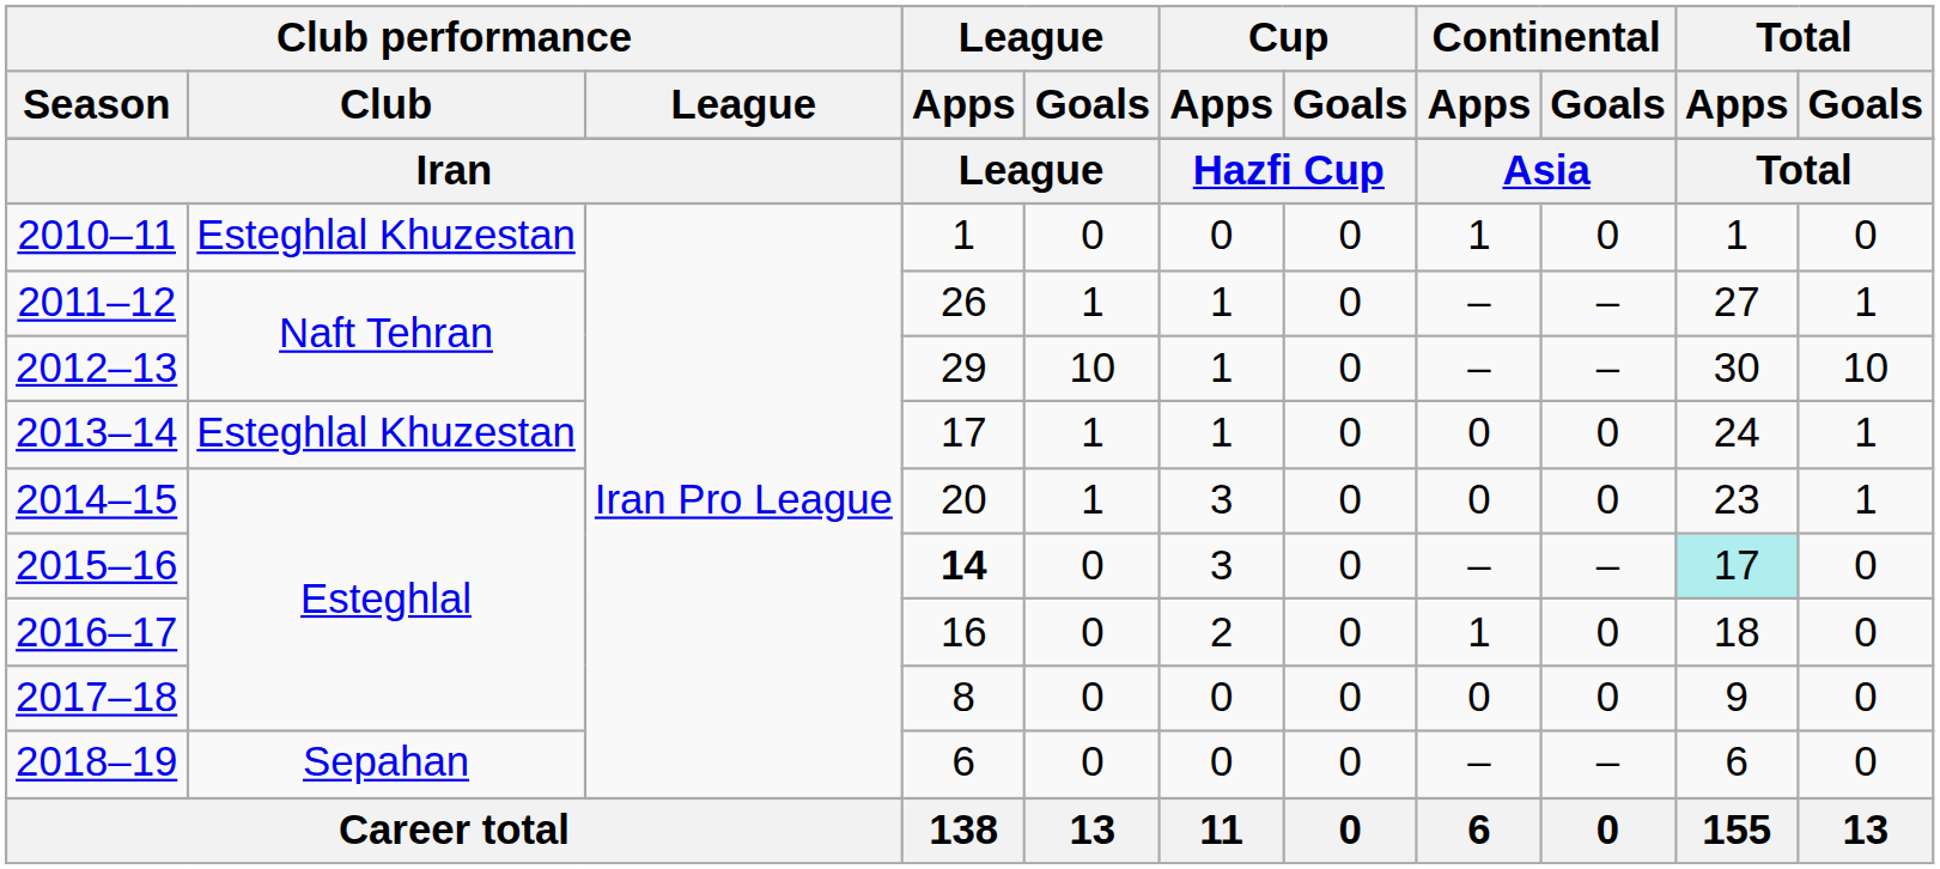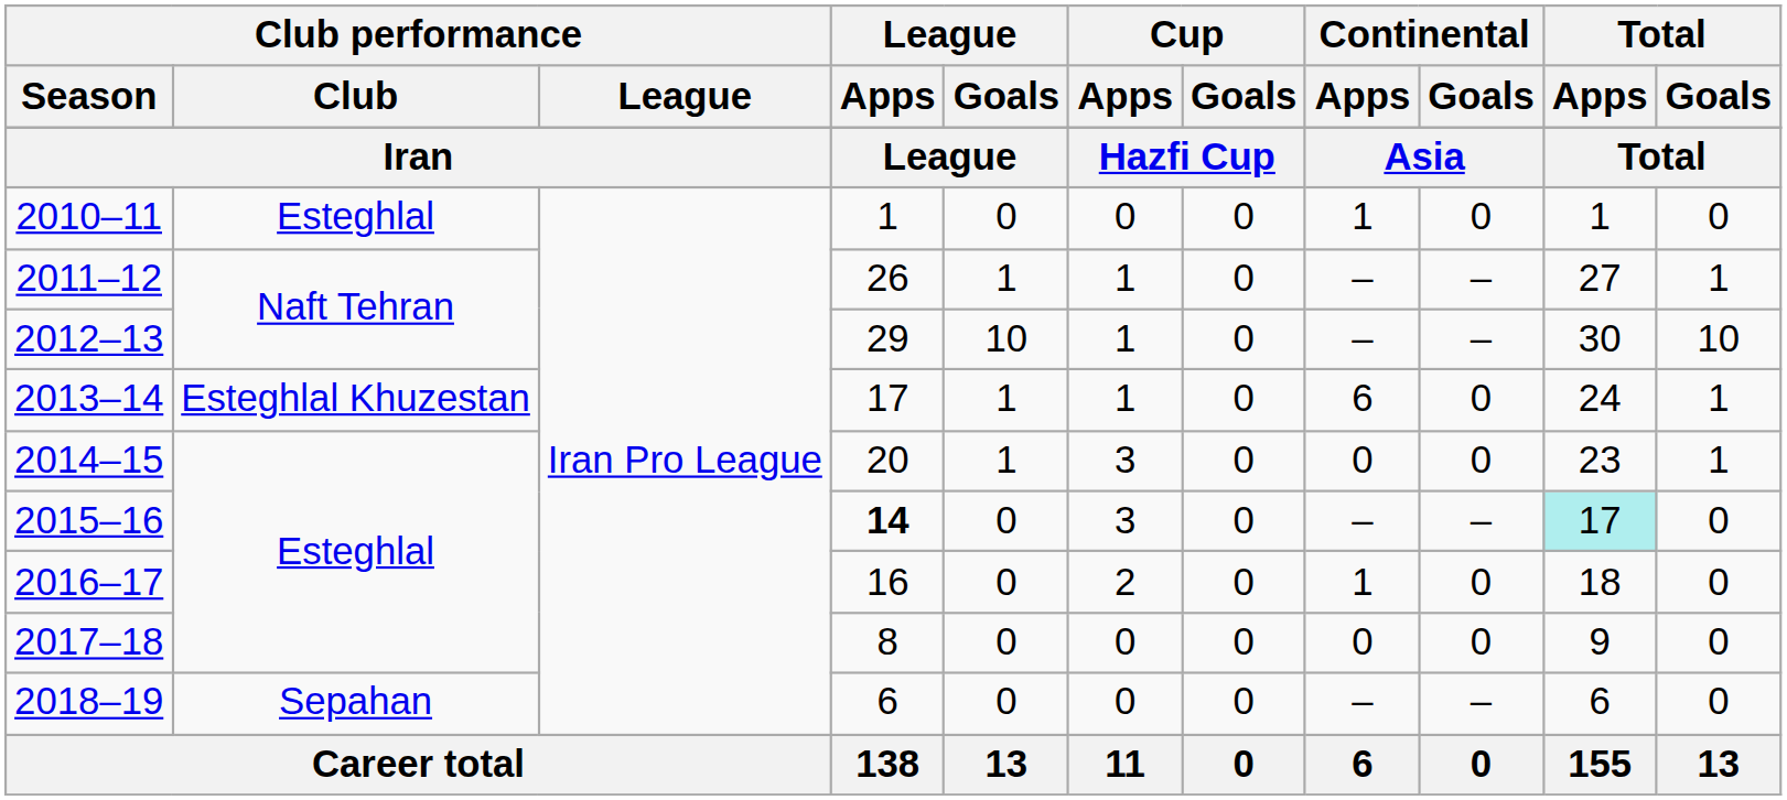 <table class="wikitable" style="text-align:center">
 <tr>
 <th colspan=3>Club performance</th>
 <th colspan=2>League</th>
 <th colspan=2>Cup</th>
 <th colspan=2>Continental</th>
 <th colspan=2>Total</th>
 </tr>
 <tr>
 <th>Season</th>
 <th>Club</th>
 <th>League</th>
 <th>Apps</th>
 <th>Goals</th>
 <th>Apps</th>
 <th>Goals</th>
 <th>Apps</th>
 <th>Goals</th>
 <th>Apps</th>
 <th>Goals</th>
 </tr>
 <tr>
 </tr>
 <tr>
 <th colspan=3>Iran</th>
 <th colspan=2>League</th>
 <th colspan=2><a href='#'>Hazfi Cup</a></th>
 <th colspan=2><a href='#'>Asia</a></th>
 <th colspan=2>Total</th>
 </tr>
 <tr>
 <td><a href='#'>2010–11</a></td>
-<td><a href='#'>Esteghlal Khuzestan</a></td>
+<td rowspan="1"><a href='#'>Esteghlal</a></td>
 <td rowspan="9"><a href='#'>Iran Pro League</a></td>
 <td>1</td>
 <td>0</td>
 <td>0</td>
 <td>0</td>
 <td>1</td>
 <td>0</td>
 <td>1</td>
 <td>0</td>
 </tr>
 <tr>
 <td><a href='#'>2011–12</a></td>
 <td rowspan="2"><a href='#'>Naft Tehran</a></td>
 <td>26</td>
 <td>1</td>
 <td>1</td>
 <td>0</td>
 <td>–</td>
 <td>–</td>
 <td>27</td>
 <td>1</td>
 </tr>
 <tr>
 <td><a href='#'>2012–13</a></td>
 <td>29</td>
 <td>10</td>
 <td>1</td>
 <td>0</td>
 <td>–</td>
 <td>–</td>
 <td>30</td>
 <td>10</td>
 </tr>
 <tr>
 <td><a href='#'>2013–14</a></td>
 <td><a href='#'>Esteghlal Khuzestan</a></td>
 <td>17</td>
 <td>1</td>
 <td>1</td>
 <td>0</td>
-<td>0</td>
+<td>6</td>
 <td>0</td>
 <td>24</td>
 <td>1</td>
 </tr>
 <tr>
 <td><a href='#'>2014–15</a></td>
 <td rowspan="4"><a href='#'>Esteghlal</a></td>
 <td>20</td>
 <td>1</td>
 <td>3</td>
 <td>0</td>
 <td>0</td>
 <td>0</td>
 <td>23</td>
 <td>1</td>
 </tr>
 <tr>
 <td><a href='#'>2015–16</a></td>
 <td><strong>14</strong></td>
 <td>0</td>
 <td>3</td>
 <td>0</td>
 <td>–</td>
 <td>–</td>
 <td style="background: paleturquoise;">17</td>
 <td>0</td>
 </tr>
 <tr>
 <td><a href='#'>2016–17</a></td>
 <td>16</td>
 <td>0</td>
 <td>2</td>
 <td>0</td>
 <td>1</td>
 <td>0</td>
 <td>18</td>
 <td>0</td>
 </tr>
 <tr>
 <td><a href='#'>2017–18</a></td>
 <td>8</td>
 <td>0</td>
 <td>0</td>
 <td>0</td>
 <td>0</td>
 <td>0</td>
 <td>9</td>
 <td>0</td>
 </tr>
 <tr>
 <td><a href='#'>2018–19</a></td>
 <td><a href='#'>Sepahan</a></td>
 <td>6</td>
 <td>0</td>
 <td>0</td>
 <td>0</td>
 <td>–</td>
 <td>–</td>
 <td>6</td>
 <td>0</td>
 </tr>
 <tr>
 <th colspan="3">Career total</th>
 <th>138</th>
 <th>13</th>
 <th>11</th>
 <th>0</th>
 <th>6</th>
 <th>0</th>
 <th>155</th>
 <th>13</th>
 </tr>
 </table>
